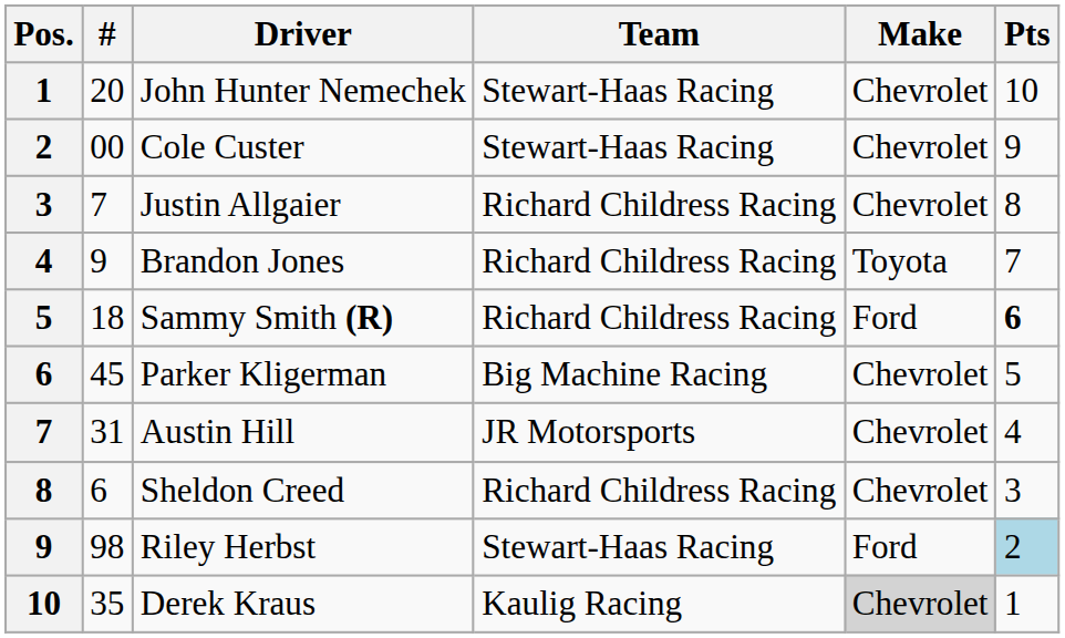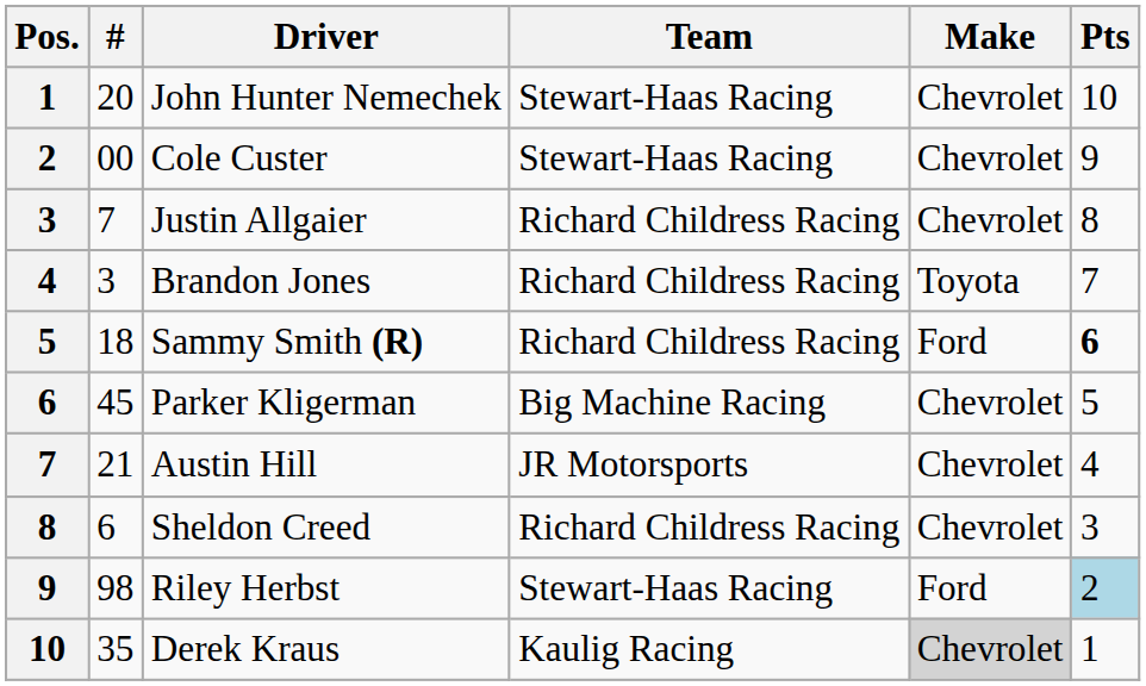 <table class="wikitable" style="font-size:95%">
 <tr>
 <th>Pos.</th>
 <th>#</th>
 <th>Driver</th>
 <th>Team</th>
 <th>Make</th>
 <th>Pts</th>
 </tr>
 <tr>
 <th>1</th>
 <td>20</td>
 <td>John Hunter Nemechek</td>
 <td>Stewart-Haas Racing</td>
 <td>Chevrolet</td>
 <td>10</td>
 </tr>
 <tr>
 <th>2</th>
 <td>00</td>
 <td>Cole Custer</td>
 <td>Stewart-Haas Racing</td>
 <td>Chevrolet</td>
 <td>9</td>
 </tr>
 <tr>
 <th>3</th>
 <td>7</td>
 <td>Justin Allgaier</td>
 <td>Richard Childress Racing</td>
 <td>Chevrolet</td>
 <td>8</td>
 </tr>
 <tr>
 <th>4</th>
-<td>9</td>
+<td>3</td>
 <td>Brandon Jones</td>
 <td>Richard Childress Racing</td>
 <td>Toyota</td>
 <td>7</td>
 </tr>
 <tr>
 <th>5</th>
 <td>18</td>
 <td>Sammy Smith <strong>(R)</strong></td>
 <td>Richard Childress Racing</td>
 <td>Ford</td>
 <td><strong>6</strong></td>
 </tr>
 <tr>
 <th>6</th>
 <td>45</td>
 <td>Parker Kligerman</td>
 <td>Big Machine Racing</td>
 <td>Chevrolet</td>
 <td>5</td>
 </tr>
 <tr>
 <th>7</th>
-<td>31</td>
+<td>21</td>
 <td>Austin Hill</td>
 <td>JR Motorsports</td>
 <td>Chevrolet</td>
 <td>4</td>
 </tr>
 <tr>
 <th>8</th>
 <td>6</td>
 <td>Sheldon Creed</td>
 <td>Richard Childress Racing</td>
 <td>Chevrolet</td>
 <td>3</td>
 </tr>
 <tr>
 <th>9</th>
 <td>98</td>
 <td>Riley Herbst</td>
 <td>Stewart-Haas Racing</td>
 <td>Ford</td>
 <td style="background: lightblue;">2</td>
 </tr>
 <tr>
 <th>10</th>
 <td>35</td>
 <td>Derek Kraus</td>
 <td>Kaulig Racing</td>
 <td style="background: lightgrey;">Chevrolet</td>
 <td>1</td>
 </tr>
 </table>
